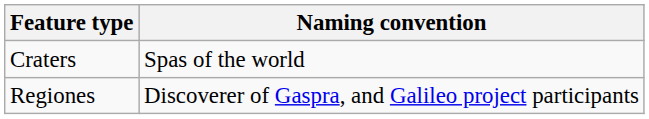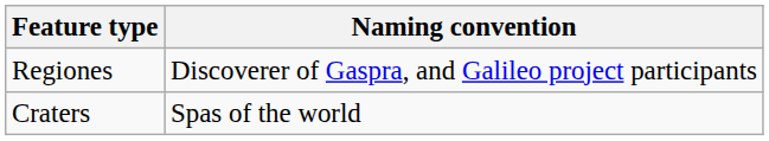 <table class="wikitable">
 <tr>
 <th>Feature type</th>
 <th>Naming convention</th>
 </tr>
 <tr>
+<td>Regiones</td>
+<td>Discoverer of <a href='#'>Gaspra</a>, and <a href='#'>Galileo project</a> participants</td>
+</tr>
+<tr>
 <td>Craters</td>
 <td>Spas of the world</td>
 </tr>
-<tr>
-<td>Regiones</td>
-<td>Discoverer of <a href='#'>Gaspra</a>, and <a href='#'>Galileo project</a> participants</td>
-</tr>
 </table>
